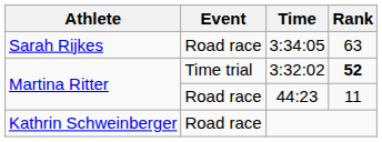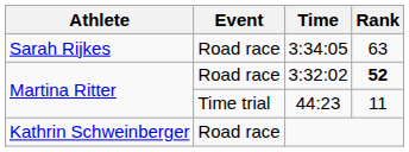 <table class="wikitable" style="font-size:90%">
 <tr>
 <th>Athlete</th>
 <th>Event</th>
 <th>Time</th>
 <th>Rank</th>
 </tr>
 <tr align=center>
 <td align=left><a href='#'>Sarah Rijkes</a></td>
 <td align=left>Road race</td>
 <td>3:34:05</td>
 <td>63</td>
 </tr>
 <tr align=center>
 <td align=left rowspan=2><a href='#'>Martina Ritter</a></td>
-<td align=left>Time trial</td>
+<td align=left>Road race</td>
 <td>3:32:02</td>
 <td><strong>52</strong></td>
 </tr>
 <tr align=center>
-<td align=left>Road race</td>
+<td align=left>Time trial</td>
 <td>44:23</td>
 <td>11</td>
 </tr>
 <tr align=center>
 <td align=left><a href='#'>Kathrin Schweinberger</a></td>
 <td align=left>Road race</td>
 <td colspan=2></td>
 </tr>
 </table>
